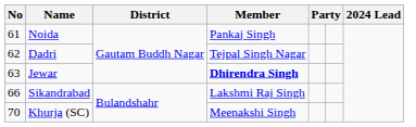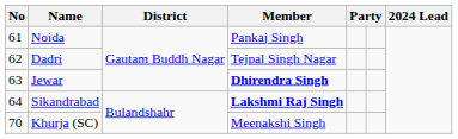 <table class="wikitable sortable">
 <tr>
 <th>No</th>
 <th>Name</th>
 <th>District</th>
 <th>Member</th>
 <th colspan="2">Party</th>
 <th colspan="2">2024 Lead</th>
 </tr>
 <tr>
 <td>61</td>
 <td><a href='#'>Noida</a></td>
 <td rowspan="3"><a href='#'>Gautam Buddh Nagar</a></td>
 <td><a href='#'>Pankaj Singh</a></td>
 <td></td>
 <td></td>
 </tr>
 <tr>
 <td>62</td>
 <td><a href='#'>Dadri</a></td>
 <td><a href='#'>Tejpal Singh Nagar</a></td>
 <td></td>
 <td></td>
 </tr>
 <tr>
 <td>63</td>
 <td><a href='#'>Jewar</a></td>
 <td><strong><a href='#'>Dhirendra Singh</a></strong></td>
 <td></td>
 <td></td>
 </tr>
 <tr>
-<td>66</td>
+<td>64</td>
 <td><a href='#'>Sikandrabad</a></td>
 <td rowspan="2"><a href='#'>Bulandshahr</a></td>
-<td><a href='#'>Lakshmi Raj Singh</a></td>
+<td><strong><a href='#'>Lakshmi Raj Singh</a></strong></td>
 <td></td>
 <td></td>
 </tr>
 <tr>
 <td>70</td>
 <td><a href='#'>Khurja</a> (SC)</td>
 <td><a href='#'>Meenakshi Singh</a></td>
 <td></td>
 <td></td>
 </tr>
 </table>
